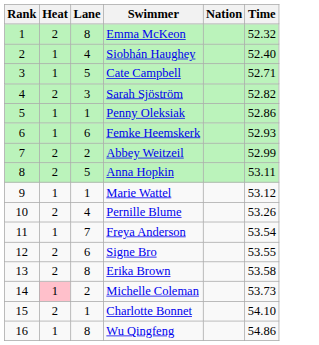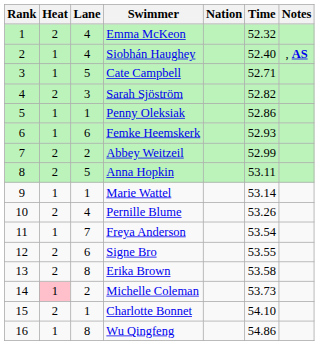 <table class="wikitable sortable" style="text-align:center">
 <tr>
 <th>Rank</th>
 <th>Heat</th>
 <th>Lane</th>
 <th>Swimmer</th>
 <th>Nation</th>
 <th>Time</th>
+<th>Notes</th>
 </tr>
 <tr bgcolor=bbf3bb>
 <td>1</td>
 <td>2</td>
-<td>8</td>
+<td>4</td>
 <td align=left><a href='#'>Emma McKeon</a></td>
 <td align=left></td>
 <td>52.32</td>
+<td></td>
 </tr>
 <tr bgcolor=bbf3bb>
 <td>2</td>
 <td>1</td>
 <td>4</td>
 <td align=left><a href='#'>Siobhán Haughey</a></td>
 <td align=left></td>
 <td>52.40</td>
+<td>, <strong><a href='#'>AS</a></strong></td>
 </tr>
 <tr bgcolor=bbf3bb>
 <td>3</td>
 <td>1</td>
 <td>5</td>
 <td align=left><a href='#'>Cate Campbell</a></td>
 <td align=left></td>
 <td>52.71</td>
+<td></td>
 </tr>
 <tr bgcolor=bbf3bb>
 <td>4</td>
 <td>2</td>
 <td>3</td>
 <td align=left><a href='#'>Sarah Sjöström</a></td>
 <td align=left></td>
 <td>52.82</td>
+<td></td>
 </tr>
 <tr bgcolor=bbf3bb>
 <td>5</td>
 <td>1</td>
 <td>1</td>
 <td align=left><a href='#'>Penny Oleksiak</a></td>
 <td align=left></td>
 <td>52.86</td>
+<td></td>
 </tr>
 <tr bgcolor=bbf3bb>
 <td>6</td>
 <td>1</td>
 <td>6</td>
 <td align=left><a href='#'>Femke Heemskerk</a></td>
 <td align=left></td>
 <td>52.93</td>
+<td></td>
 </tr>
 <tr bgcolor=bbf3bb>
 <td>7</td>
 <td>2</td>
 <td>2</td>
 <td align=left><a href='#'>Abbey Weitzeil</a></td>
 <td align=left></td>
 <td>52.99</td>
+<td></td>
 </tr>
 <tr bgcolor=bbf3bb>
 <td>8</td>
 <td>2</td>
 <td>5</td>
 <td align=left><a href='#'>Anna Hopkin</a></td>
 <td align=left></td>
 <td>53.11</td>
+<td></td>
 </tr>
 <tr>
 <td>9</td>
 <td>1</td>
 <td>1</td>
 <td align=left><a href='#'>Marie Wattel</a></td>
 <td align=left></td>
-<td>53.12</td>
+<td>53.14</td>
+<td></td>
 </tr>
 <tr>
 <td>10</td>
 <td>2</td>
 <td>4</td>
 <td align=left><a href='#'>Pernille Blume</a></td>
 <td align=left></td>
 <td>53.26</td>
+<td></td>
 </tr>
 <tr>
 <td>11</td>
 <td>1</td>
 <td>7</td>
 <td align=left><a href='#'>Freya Anderson</a></td>
 <td align=left></td>
 <td>53.54</td>
+<td></td>
 </tr>
 <tr>
 <td>12</td>
 <td>2</td>
 <td>6</td>
 <td align=left><a href='#'>Signe Bro</a></td>
 <td align=left></td>
 <td>53.55</td>
+<td></td>
 </tr>
 <tr>
 <td>13</td>
 <td>2</td>
 <td>8</td>
 <td align=left><a href='#'>Erika Brown</a></td>
 <td align=left></td>
 <td>53.58</td>
+<td></td>
 </tr>
 <tr>
 <td>14</td>
 <td style="background: pink;">1</td>
 <td>2</td>
 <td align=left><a href='#'>Michelle Coleman</a></td>
 <td align=left></td>
 <td>53.73</td>
+<td></td>
 </tr>
 <tr>
 <td>15</td>
 <td>2</td>
 <td>1</td>
 <td align=left><a href='#'>Charlotte Bonnet</a></td>
 <td align=left></td>
 <td>54.10</td>
+<td></td>
 </tr>
 <tr>
 <td>16</td>
 <td>1</td>
 <td>8</td>
 <td align=left><a href='#'>Wu Qingfeng</a></td>
 <td align=left></td>
 <td>54.86</td>
+<td></td>
 </tr>
 </table>
